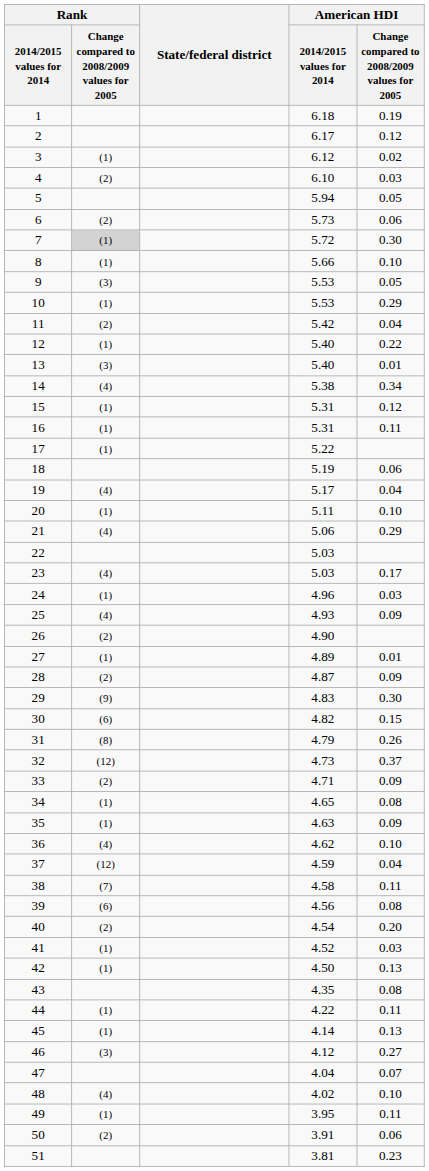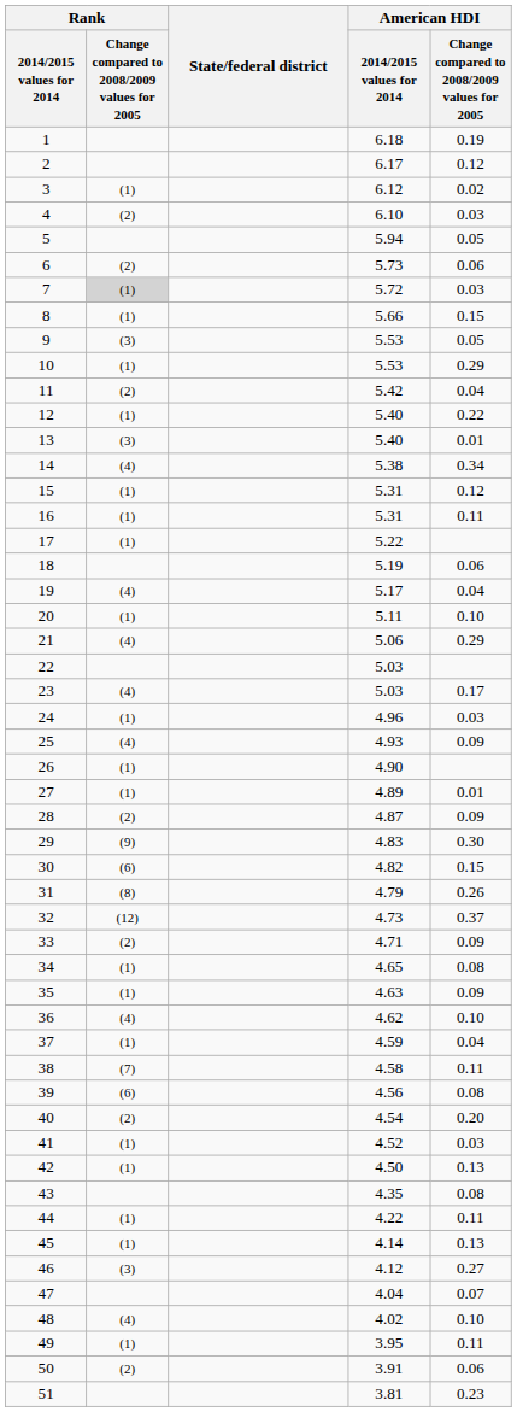 <table class="wikitable sortable sticky-header-multi sort-under" style="text-align:center">
 <tr>
 <th scope="col" colspan="2">Rank</th>
 <th scope="col" rowspan="2" width="175">State/federal district</th>
 <th scope="col" colspan="2">American HDI</th>
 </tr>
 <tr>
 <th scope="col" width="75"><small>2014/2015 values for 2014</small></th>
 <th scope="col" width="75"><small>Change compared to 2008/2009 values for 2005</small></th>
 <th scope="col" width="75"><small>2014/2015 values for 2014</small></th>
 <th scope="col" width="75"><small>Change compared to 2008/2009 values for 2005</small></th>
 </tr>
 <tr>
 <td>1</td>
 <td></td>
 <td style="text-align:left"></td>
 <td>6.18</td>
 <td> 0.19</td>
 </tr>
 <tr>
 <td>2</td>
 <td></td>
 <td style="text-align:left"></td>
 <td>6.17</td>
 <td> 0.12</td>
 </tr>
 <tr>
 <td>3</td>
 <td> <small>(1)</small></td>
 <td style="text-align:left"></td>
 <td>6.12</td>
 <td> 0.02</td>
 </tr>
 <tr>
 <td>4</td>
 <td> <small>(2)</small></td>
 <td style="text-align:left"></td>
 <td>6.10</td>
 <td> 0.03</td>
 </tr>
 <tr>
 <td>5</td>
 <td></td>
 <td style="text-align:left"></td>
 <td>5.94</td>
 <td> 0.05</td>
 </tr>
 <tr>
 <td>6</td>
 <td> <small>(2)</small></td>
 <td style="text-align:left"></td>
 <td>5.73</td>
 <td> 0.06</td>
 </tr>
 <tr>
 <td>7</td>
 <td style="background: lightgrey;"> <small>(1)</small></td>
 <td style="text-align:left"></td>
 <td>5.72</td>
-<td> 0.30</td>
+<td> 0.03</td>
 </tr>
 <tr>
 <td>8</td>
 <td> <small>(1)</small></td>
 <td style="text-align:left"></td>
 <td>5.66</td>
-<td> 0.10</td>
+<td> 0.15</td>
 </tr>
 <tr>
 <td>9</td>
 <td> <small>(3)</small></td>
 <td style="text-align:left"></td>
 <td>5.53</td>
 <td> 0.05</td>
 </tr>
 <tr>
 <td>10</td>
 <td> <small>(1)</small></td>
 <td style="text-align:left"></td>
 <td>5.53</td>
 <td> 0.29</td>
 </tr>
 <tr>
 <td>11</td>
 <td> <small>(2)</small></td>
 <td style="text-align:left"></td>
 <td>5.42</td>
 <td> 0.04</td>
 </tr>
 <tr>
 <td>12</td>
 <td> <small>(1)</small></td>
 <td style="text-align:left"></td>
 <td>5.40</td>
 <td> 0.22</td>
 </tr>
 <tr>
 <td>13</td>
 <td> <small>(3)</small></td>
 <td style="text-align:left"></td>
 <td>5.40</td>
 <td> 0.01</td>
 </tr>
 <tr>
 <td>14</td>
 <td> <small>(4)</small></td>
 <td style="text-align:left"></td>
 <td>5.38</td>
 <td> 0.34</td>
 </tr>
 <tr>
 <td>15</td>
 <td> <small>(1)</small></td>
 <td style="text-align:left"></td>
 <td>5.31</td>
 <td> 0.12</td>
 </tr>
 <tr>
 <td>16</td>
 <td> <small>(1)</small></td>
 <td style="text-align:left"></td>
 <td>5.31</td>
 <td> 0.11</td>
 </tr>
 <tr>
 <td>17</td>
 <td> <small>(1)</small></td>
 <td style="text-align:left"></td>
 <td>5.22</td>
 <td></td>
 </tr>
 <tr>
 <td>18</td>
 <td></td>
 <td style="text-align:left"></td>
 <td>5.19</td>
 <td> 0.06</td>
 </tr>
 <tr>
 <td>19</td>
 <td> <small>(4)</small></td>
 <td style="text-align:left"></td>
 <td>5.17</td>
 <td> 0.04</td>
 </tr>
 <tr>
 <td>20</td>
 <td> <small>(1)</small></td>
 <td style="text-align:left"></td>
 <td>5.11</td>
 <td> 0.10</td>
 </tr>
 <tr>
 <td>21</td>
 <td> <small>(4)</small></td>
 <td style="text-align:left"></td>
 <td>5.06</td>
 <td> 0.29</td>
 </tr>
 <tr>
 <td>22</td>
 <td></td>
 <td style="text-align:left"></td>
 <td>5.03</td>
 <td></td>
 </tr>
 <tr>
 <td>23</td>
 <td> <small>(4)</small></td>
 <td style="text-align:left"></td>
 <td>5.03</td>
 <td> 0.17</td>
 </tr>
 <tr>
 <td>24</td>
 <td> <small>(1)</small></td>
 <td style="text-align:left"></td>
 <td>4.96</td>
 <td> 0.03</td>
 </tr>
 <tr>
 <td>25</td>
 <td> <small>(4)</small></td>
 <td style="text-align:left"></td>
 <td>4.93</td>
 <td> 0.09</td>
 </tr>
 <tr>
 <td>26</td>
-<td> <small>(2)</small></td>
+<td> <small>(1)</small></td>
 <td style="text-align:left"></td>
 <td>4.90</td>
 <td></td>
 </tr>
 <tr>
 <td>27</td>
 <td> <small>(1)</small></td>
 <td style="text-align:left"></td>
 <td>4.89</td>
 <td> 0.01</td>
 </tr>
 <tr>
 <td>28</td>
 <td> <small>(2)</small></td>
 <td style="text-align:left"></td>
 <td>4.87</td>
 <td> 0.09</td>
 </tr>
 <tr>
 <td>29</td>
 <td> <small>(9)</small></td>
 <td style="text-align:left"></td>
 <td>4.83</td>
 <td> 0.30</td>
 </tr>
 <tr>
 <td>30</td>
 <td> <small>(6)</small></td>
 <td style="text-align:left"></td>
 <td>4.82</td>
 <td> 0.15</td>
 </tr>
 <tr>
 <td>31</td>
 <td> <small>(8)</small></td>
 <td style="text-align:left"></td>
 <td>4.79</td>
 <td> 0.26</td>
 </tr>
 <tr>
 <td>32</td>
 <td> <small>(12)</small></td>
 <td style="text-align:left"></td>
 <td>4.73</td>
 <td> 0.37</td>
 </tr>
 <tr>
 <td>33</td>
 <td> <small>(2)</small></td>
 <td style="text-align:left"></td>
 <td>4.71</td>
 <td> 0.09</td>
 </tr>
 <tr>
 <td>34</td>
 <td> <small>(1)</small></td>
 <td style="text-align:left"></td>
 <td>4.65</td>
 <td> 0.08</td>
 </tr>
 <tr>
 <td>35</td>
 <td> <small>(1)</small></td>
 <td style="text-align:left"></td>
 <td>4.63</td>
 <td> 0.09</td>
 </tr>
 <tr>
 <td>36</td>
 <td> <small>(4)</small></td>
 <td style="text-align:left"></td>
 <td>4.62</td>
 <td> 0.10</td>
 </tr>
 <tr>
 <td>37</td>
-<td> <small>(12)</small></td>
+<td> <small>(1)</small></td>
 <td style="text-align:left"></td>
 <td>4.59</td>
 <td> 0.04</td>
 </tr>
 <tr>
 <td>38</td>
 <td> <small>(7)</small></td>
 <td style="text-align:left"></td>
 <td>4.58</td>
 <td> 0.11</td>
 </tr>
 <tr>
 <td>39</td>
 <td> <small>(6)</small></td>
 <td style="text-align:left"></td>
 <td>4.56</td>
 <td> 0.08</td>
 </tr>
 <tr>
 <td>40</td>
 <td> <small>(2)</small></td>
 <td style="text-align:left"></td>
 <td>4.54</td>
 <td> 0.20</td>
 </tr>
 <tr>
 <td>41</td>
 <td> <small>(1)</small></td>
 <td style="text-align:left"></td>
 <td>4.52</td>
 <td> 0.03</td>
 </tr>
 <tr>
 <td>42</td>
 <td> <small>(1)</small></td>
 <td style="text-align:left"></td>
 <td>4.50</td>
 <td> 0.13</td>
 </tr>
 <tr>
 <td>43</td>
 <td></td>
 <td style="text-align:left"></td>
 <td>4.35</td>
 <td> 0.08</td>
 </tr>
 <tr>
 <td>44</td>
 <td> <small>(1)</small></td>
 <td style="text-align:left"></td>
 <td>4.22</td>
 <td> 0.11</td>
 </tr>
 <tr>
 <td>45</td>
 <td> <small>(1)</small></td>
 <td style="text-align:left"></td>
 <td>4.14</td>
 <td> 0.13</td>
 </tr>
 <tr>
 <td>46</td>
 <td> <small>(3)</small></td>
 <td style="text-align:left"></td>
 <td>4.12</td>
 <td> 0.27</td>
 </tr>
 <tr>
 <td>47</td>
 <td></td>
 <td style="text-align:left"></td>
 <td>4.04</td>
 <td> 0.07</td>
 </tr>
 <tr>
 <td>48</td>
 <td> <small>(4)</small></td>
 <td style="text-align:left"></td>
 <td>4.02</td>
 <td> 0.10</td>
 </tr>
 <tr>
 <td>49</td>
 <td> <small>(1)</small></td>
 <td style="text-align:left"></td>
 <td>3.95</td>
 <td> 0.11</td>
 </tr>
 <tr>
 <td>50</td>
 <td> <small>(2)</small></td>
 <td style="text-align:left"></td>
 <td>3.91</td>
 <td> 0.06</td>
 </tr>
 <tr>
 <td>51</td>
 <td></td>
 <td style="text-align:left"></td>
 <td>3.81</td>
 <td> 0.23</td>
 </tr>
 </table>
